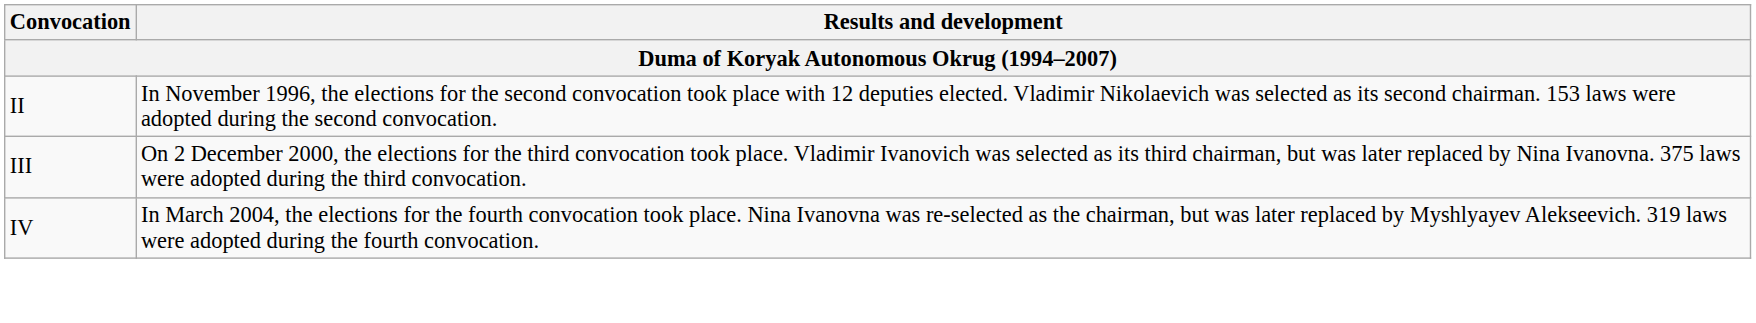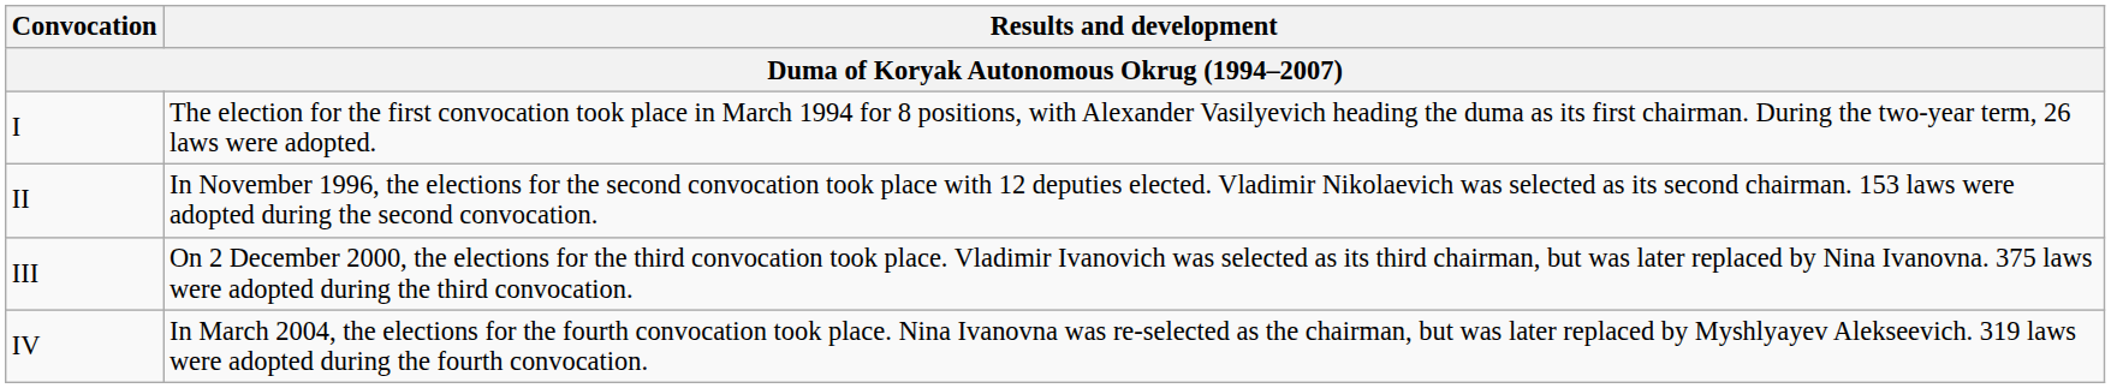 <table class="wikitable">
 <tr>
 <th>Convocation</th>
 <th>Results and development </th>
 </tr>
 <tr>
 <th colspan="2">Duma of Koryak Autonomous Okrug (1994–2007)</th>
+</tr>
+<tr>
+<td>I</td>
+<td>The election for the first convocation took place in March 1994 for 8 positions, with Alexander Vasilyevich heading the duma as its first chairman. During the two-year term, 26 laws were adopted.</td>
 </tr>
 <tr>
 <td>II</td>
 <td>In November 1996, the elections for the second convocation took place with 12 deputies elected. Vladimir Nikolaevich was selected as its second chairman. 153 laws were adopted during the second convocation.</td>
 </tr>
 <tr>
 <td>III</td>
 <td>On 2 December 2000, the elections for the third convocation took place. Vladimir Ivanovich was selected as its third chairman, but was later replaced by Nina Ivanovna. 375 laws were adopted during the third convocation.</td>
 </tr>
 <tr>
 <td>IV</td>
 <td>In March 2004, the elections for the fourth convocation took place. Nina Ivanovna was re-selected as the chairman, but was later replaced by Myshlyayev Alekseevich. 319 laws were adopted during the fourth convocation.</td>
 </tr>
 </table>
